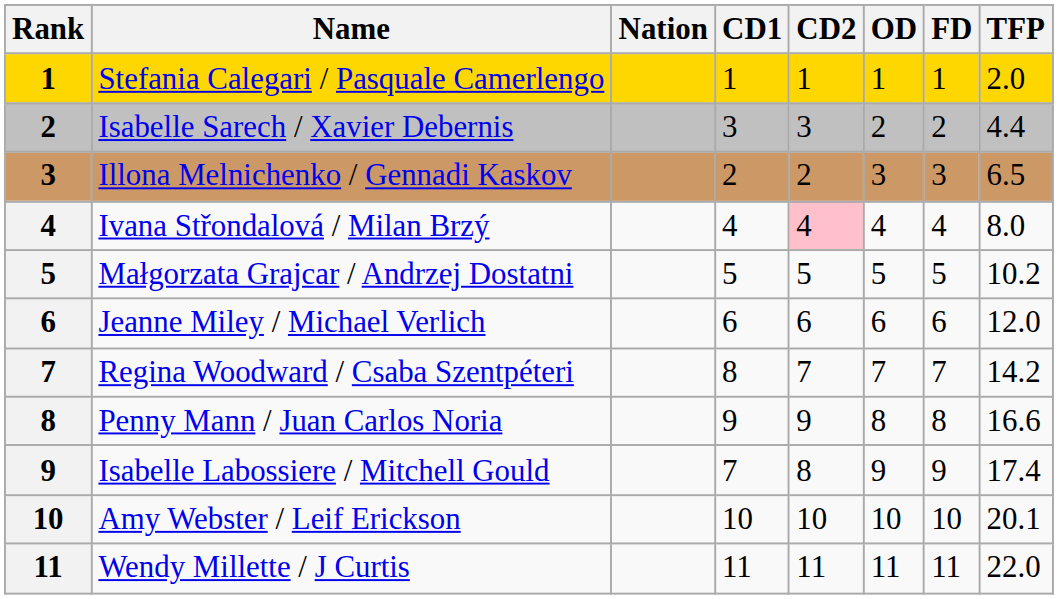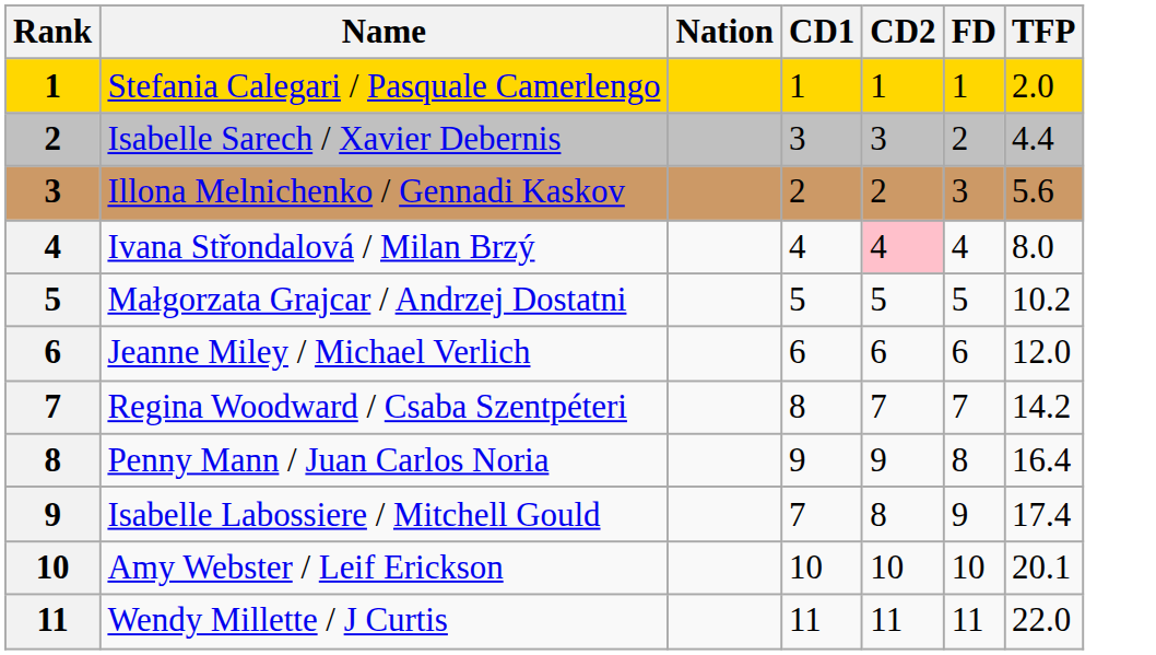 <table class="wikitable">
 <tr>
 <th>Rank</th>
 <th>Name</th>
 <th>Nation</th>
 <th>CD1</th>
 <th>CD2</th>
-<th>OD</th>
 <th>FD</th>
 <th>TFP</th>
 </tr>
 <tr bgcolor="gold">
 <td align="center"><strong>1</strong></td>
 <td><a href='#'>Stefania Calegari</a> / <a href='#'>Pasquale Camerlengo</a></td>
 <td></td>
-<td>1</td>
 <td>1</td>
 <td>1</td>
 <td>1</td>
 <td>2.0</td>
 </tr>
 <tr bgcolor="silver">
 <td align="center"><strong>2</strong></td>
 <td><a href='#'>Isabelle Sarech</a> / <a href='#'>Xavier Debernis</a></td>
 <td></td>
 <td>3</td>
 <td>3</td>
 <td>2</td>
-<td>2</td>
 <td>4.4</td>
 </tr>
 <tr bgcolor="cc9966">
 <td align="center"><strong>3</strong></td>
 <td><a href='#'>Illona Melnichenko</a> / <a href='#'>Gennadi Kaskov</a></td>
 <td></td>
 <td>2</td>
 <td>2</td>
 <td>3</td>
-<td>3</td>
-<td>6.5</td>
+<td>5.6</td>
 </tr>
 <tr>
 <th>4</th>
 <td><a href='#'>Ivana Střondalová</a> / <a href='#'>Milan Brzý</a></td>
 <td></td>
 <td>4</td>
 <td style="background: pink;">4</td>
 <td>4</td>
-<td>4</td>
 <td>8.0</td>
 </tr>
 <tr>
 <th>5</th>
 <td><a href='#'>Małgorzata Grajcar</a> / <a href='#'>Andrzej Dostatni</a></td>
 <td></td>
-<td>5</td>
 <td>5</td>
 <td>5</td>
 <td>5</td>
 <td>10.2</td>
 </tr>
 <tr>
 <th>6</th>
 <td><a href='#'>Jeanne Miley</a> / <a href='#'>Michael Verlich</a></td>
 <td></td>
 <td>6</td>
 <td>6</td>
 <td>6</td>
-<td>6</td>
 <td>12.0</td>
 </tr>
 <tr>
 <th>7</th>
 <td><a href='#'>Regina Woodward</a> / <a href='#'>Csaba Szentpéteri</a></td>
 <td></td>
 <td>8</td>
-<td>7</td>
 <td>7</td>
 <td>7</td>
 <td>14.2</td>
 </tr>
 <tr>
 <th>8</th>
 <td><a href='#'>Penny Mann</a> / <a href='#'>Juan Carlos Noria</a></td>
 <td></td>
 <td>9</td>
 <td>9</td>
 <td>8</td>
-<td>8</td>
-<td>16.6</td>
+<td>16.4</td>
 </tr>
 <tr>
 <th>9</th>
 <td><a href='#'>Isabelle Labossiere</a> / <a href='#'>Mitchell Gould</a></td>
 <td></td>
 <td>7</td>
 <td>8</td>
 <td>9</td>
-<td>9</td>
 <td>17.4</td>
 </tr>
 <tr>
 <th>10</th>
 <td><a href='#'>Amy Webster</a> / <a href='#'>Leif Erickson</a></td>
 <td></td>
-<td>10</td>
 <td>10</td>
 <td>10</td>
 <td>10</td>
 <td>20.1</td>
 </tr>
 <tr>
 <th>11</th>
 <td><a href='#'>Wendy Millette</a> / <a href='#'>J Curtis</a></td>
 <td></td>
 <td>11</td>
 <td>11</td>
 <td>11</td>
-<td>11</td>
 <td>22.0</td>
 </tr>
 </table>
